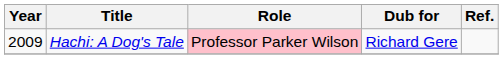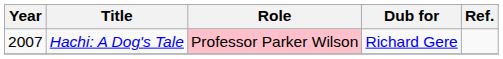 <table class="wikitable">
 <tr>
 <th>Year</th>
 <th>Title</th>
 <th>Role</th>
 <th>Dub for</th>
 <th>Ref.</th>
 </tr>
 <tr>
-<td>2009</td>
+<td>2007</td>
 <td><em><a href='#'>Hachi: A Dog's Tale</a></em></td>
 <td style="background: pink;">Professor Parker Wilson</td>
 <td><a href='#'>Richard Gere</a></td>
 <td></td>
 </tr>
 <tr>
 </tr>
 </table>
